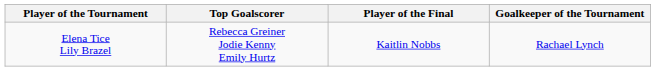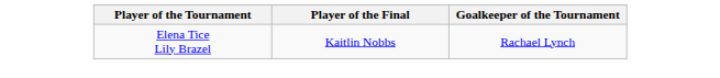 <table class=wikitable style="margin:auto; text-align:center">
 <tr>
 <th style="width: 220px;">Player of the Tournament</th>
-<th style="width: 220px;">Top Goalscorer</th>
 <th style="width: 220px;">Player of the Final</th>
 <th style="width: 220px;">Goalkeeper of the Tournament</th>
 </tr>
 <tr>
 <td> <a href='#'>Elena Tice</a><br> <a href='#'>Lily Brazel</a></td>
-<td> <a href='#'>Rebecca Greiner</a><br> <a href='#'>Jodie Kenny</a><br> <a href='#'>Emily Hurtz</a></td>
 <td> <a href='#'>Kaitlin Nobbs</a></td>
 <td> <a href='#'>Rachael Lynch</a></td>
 </tr>
 </table>
